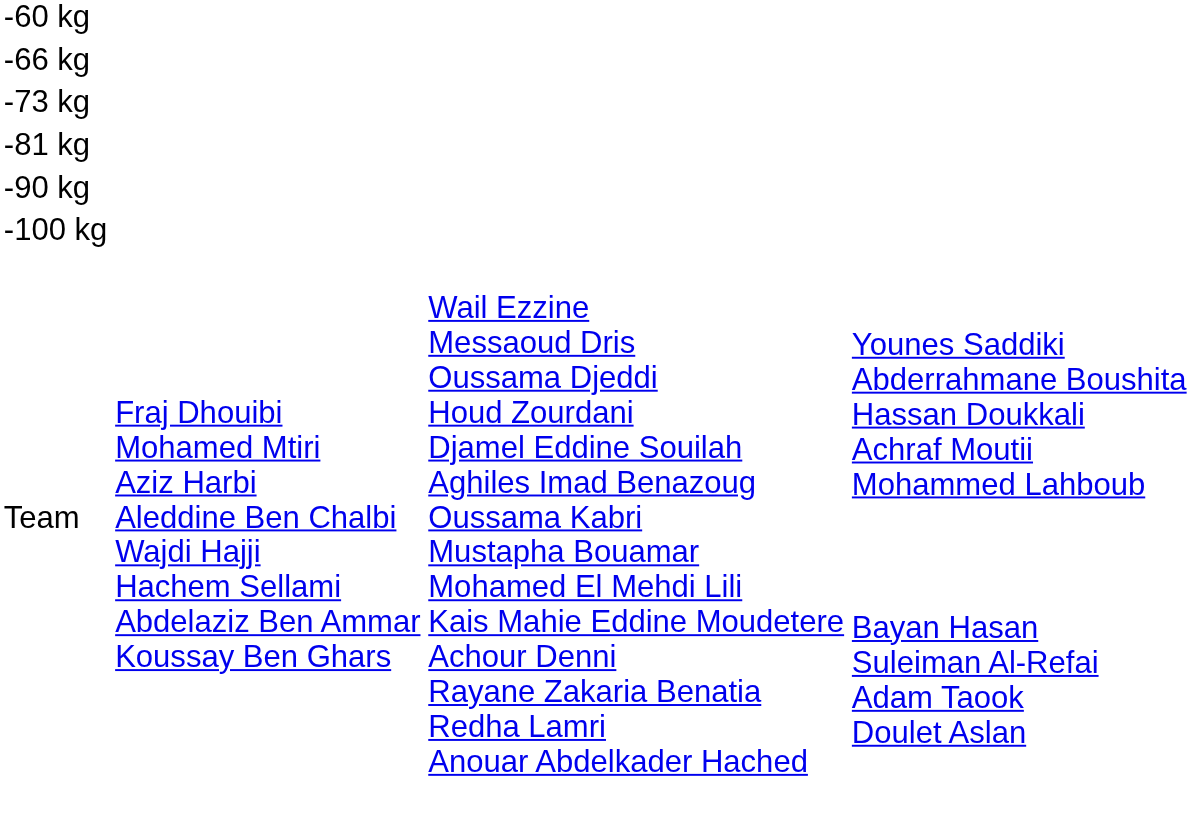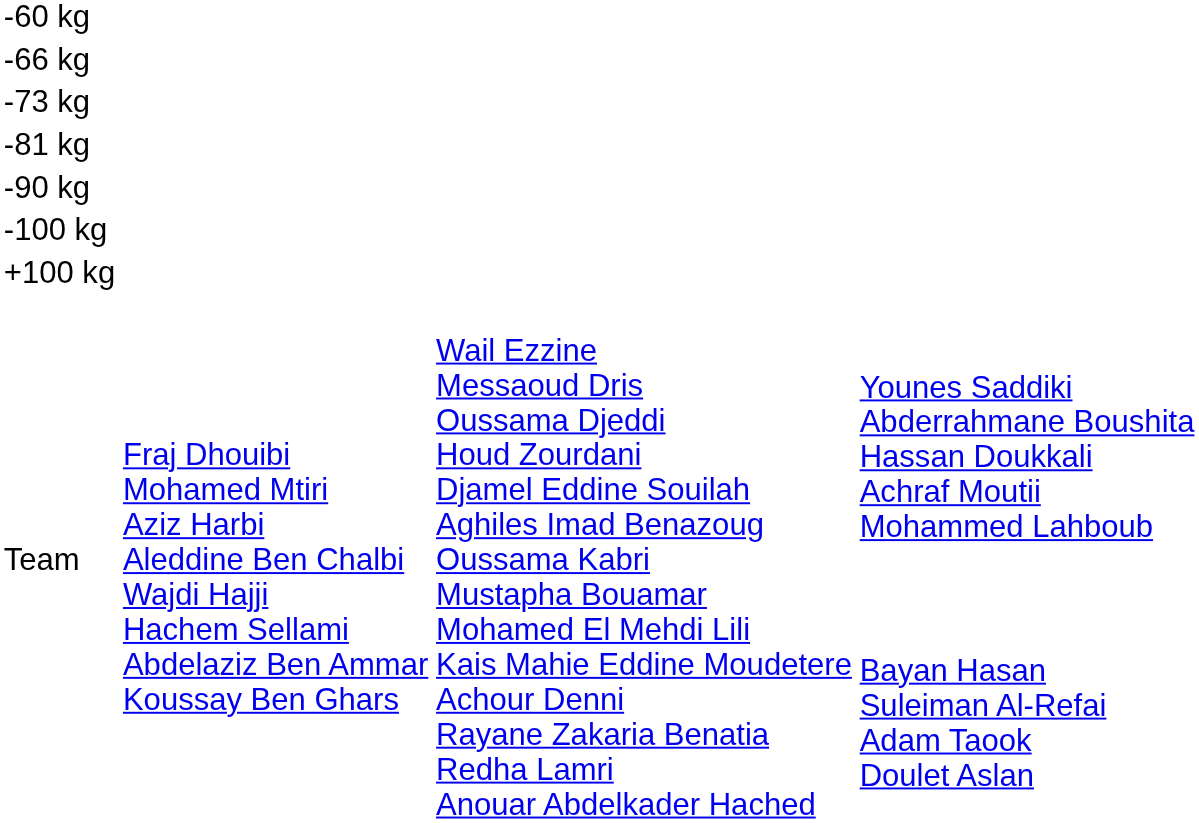 <table>
 <tr>
 <td rowspan=2>-60 kg</td>
 <td rowspan=2></td>
 <td rowspan=2></td>
 <td></td>
 </tr>
 <tr>
 <td></td>
 </tr>
 <tr>
 <td rowspan=2>-66 kg</td>
 <td rowspan=2></td>
 <td rowspan=2></td>
 <td></td>
 </tr>
 <tr>
 <td></td>
 </tr>
 <tr>
 <td rowspan=2>-73 kg</td>
 <td rowspan=2></td>
 <td rowspan=2></td>
 <td></td>
 </tr>
 <tr>
 <td></td>
 </tr>
 <tr>
 <td rowspan=2>-81 kg</td>
 <td rowspan=2></td>
 <td rowspan=2></td>
 <td></td>
 </tr>
 <tr>
 <td></td>
 </tr>
 <tr>
 <td rowspan=2>-90 kg</td>
 <td rowspan=2></td>
 <td rowspan=2></td>
 <td></td>
 </tr>
 <tr>
 <td></td>
 </tr>
 <tr>
 <td>-100 kg</td>
 <td></td>
 <td></td>
 <td></td>
 </tr>
 <tr>
+<td>+100 kg</td>
+<td></td>
+<td></td>
+<td></td>
+</tr>
+<tr>
 <td rowspan=2>Team</td>
 <td rowspan=2><br><a href='#'>Fraj Dhouibi</a><br><a href='#'>Mohamed Mtiri</a><br><a href='#'>Aziz Harbi</a><br><a href='#'>Aleddine Ben Chalbi</a><br><a href='#'>Wajdi Hajji</a><br><a href='#'>Hachem Sellami</a><br><a href='#'>Abdelaziz Ben Ammar</a><br><a href='#'>Koussay Ben Ghars</a></td>
 <td rowspan=2><br><a href='#'>Wail Ezzine</a><br><a href='#'>Messaoud Dris</a><br><a href='#'>Oussama Djeddi</a><br><a href='#'>Houd Zourdani</a><br><a href='#'>Djamel Eddine Souilah</a><br><a href='#'>Aghiles Imad Benazoug</a><br><a href='#'>Oussama Kabri</a><br><a href='#'>Mustapha Bouamar</a><br><a href='#'>Mohamed El Mehdi Lili</a><br><a href='#'>Kais Mahie Eddine Moudetere</a><br><a href='#'>Achour Denni</a><br><a href='#'>Rayane Zakaria Benatia</a><br><a href='#'>Redha Lamri</a><br><a href='#'>Anouar Abdelkader Hached</a></td>
 <td><br><a href='#'>Younes Saddiki</a><br><a href='#'>Abderrahmane Boushita</a><br><a href='#'>Hassan Doukkali</a><br><a href='#'>Achraf Moutii</a><br><a href='#'>Mohammed Lahboub</a></td>
 </tr>
 <tr>
 <td><br><a href='#'>Bayan Hasan</a><br><a href='#'>Suleiman Al-Refai</a><br><a href='#'>Adam Taook</a><br><a href='#'>Doulet Aslan</a></td>
 </tr>
 </table>
